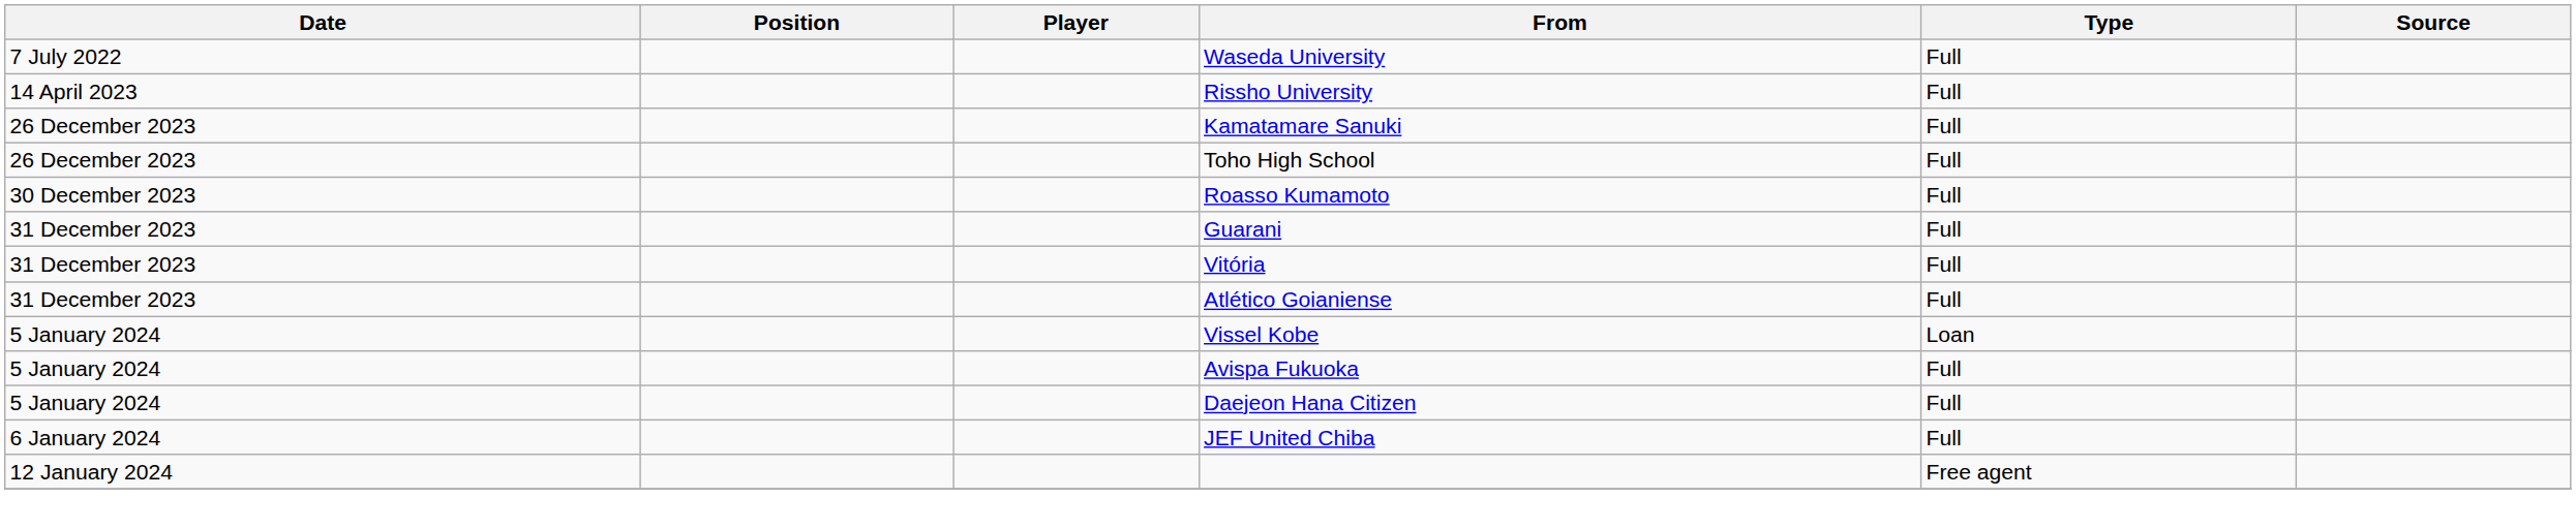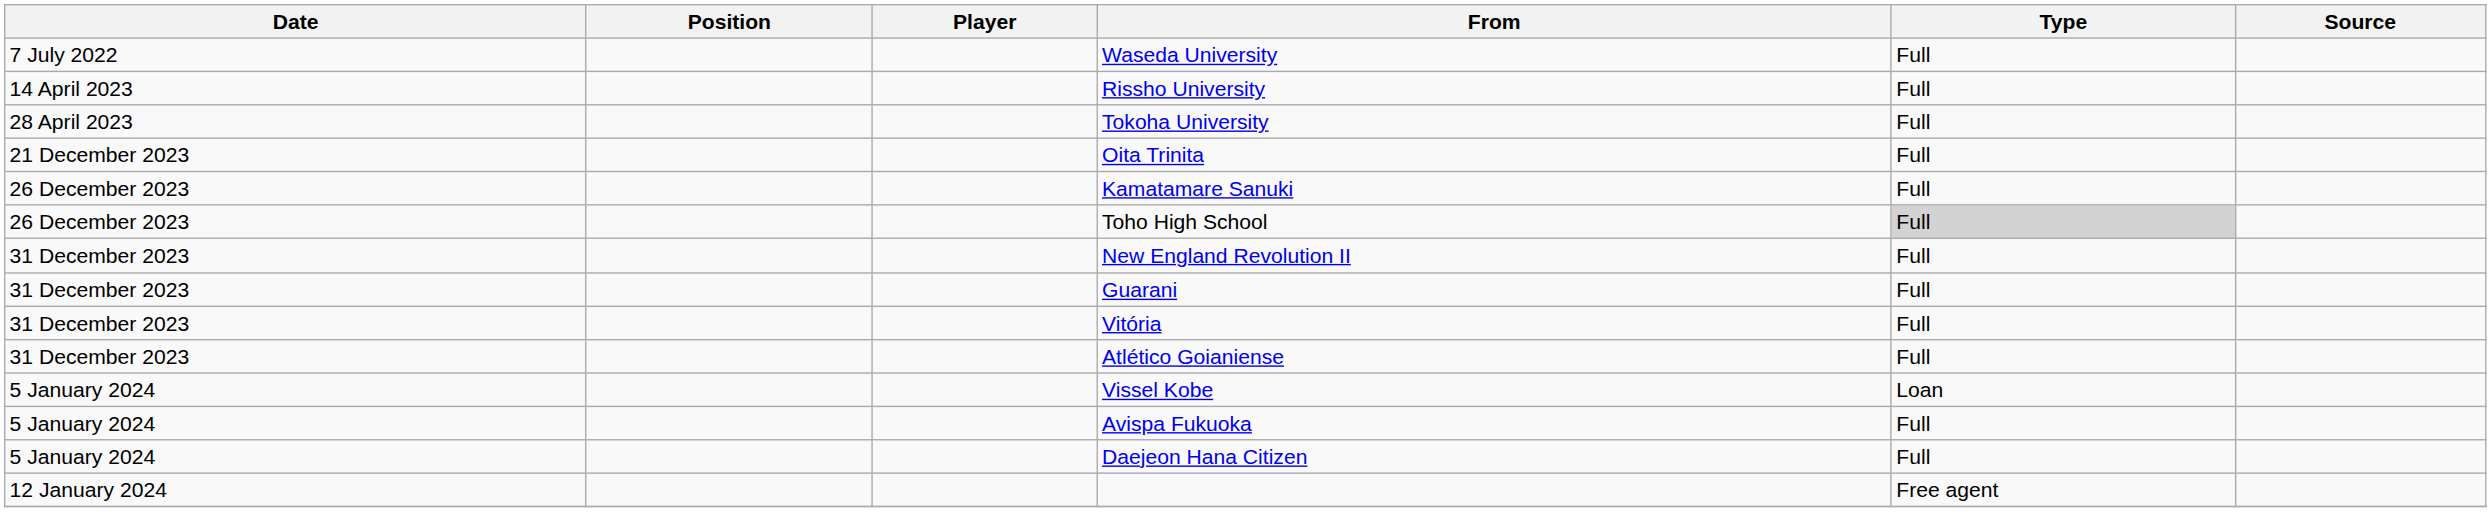 <table class="wikitable sortable" style="width:90%; text-align:center; font-size:95%; text-align:left;">
 <tr>
 <th>Date</th>
 <th>Position</th>
 <th>Player</th>
 <th>From</th>
 <th>Type</th>
 <th>Source</th>
 </tr>
 <tr>
 <td>7 July 2022</td>
 <td></td>
 <td></td>
 <td> <a href='#'>Waseda University</a></td>
 <td>Full</td>
 <td></td>
 </tr>
 <tr>
 <td>14 April 2023</td>
 <td></td>
 <td></td>
 <td> <a href='#'>Rissho University</a></td>
 <td>Full</td>
 <td></td>
 </tr>
 <tr>
+<td>28 April 2023</td>
+<td></td>
+<td></td>
+<td> <a href='#'>Tokoha University</a></td>
+<td>Full</td>
+<td></td>
+</tr>
+<tr>
+<td>21 December 2023</td>
+<td></td>
+<td></td>
+<td> <a href='#'>Oita Trinita</a></td>
+<td>Full</td>
+<td></td>
+</tr>
+<tr>
 <td>26 December 2023</td>
 <td></td>
 <td></td>
 <td> <a href='#'>Kamatamare Sanuki</a></td>
 <td>Full</td>
 <td></td>
 </tr>
 <tr>
 <td>26 December 2023</td>
 <td></td>
 <td></td>
 <td> Toho High School</td>
-<td>Full</td>
+<td style="background: lightgrey;">Full</td>
 <td></td>
 </tr>
 <tr>
-<td>30 December 2023</td>
+<td>31 December 2023</td>
 <td></td>
 <td></td>
-<td> <a href='#'>Roasso Kumamoto</a></td>
+<td> <a href='#'>New England Revolution II</a></td>
 <td>Full</td>
 <td></td>
 </tr>
 <tr>
 <td>31 December 2023</td>
 <td></td>
 <td></td>
 <td> <a href='#'>Guarani</a></td>
 <td>Full</td>
 <td></td>
 </tr>
 <tr>
 <td>31 December 2023</td>
 <td></td>
 <td></td>
 <td> <a href='#'>Vitória</a></td>
 <td>Full</td>
 <td></td>
 </tr>
 <tr>
 <td>31 December 2023</td>
 <td></td>
 <td></td>
 <td> <a href='#'>Atlético Goianiense</a></td>
 <td>Full</td>
 <td></td>
 </tr>
 <tr>
 <td>5 January 2024</td>
 <td></td>
 <td></td>
 <td> <a href='#'>Vissel Kobe</a></td>
 <td>Loan</td>
 <td></td>
 </tr>
 <tr>
 <td>5 January 2024</td>
 <td></td>
 <td></td>
 <td> <a href='#'>Avispa Fukuoka</a></td>
 <td>Full</td>
 <td></td>
 </tr>
 <tr>
 <td>5 January 2024</td>
 <td></td>
 <td></td>
 <td> <a href='#'>Daejeon Hana Citizen</a></td>
 <td>Full</td>
 <td></td>
 </tr>
 <tr>
-<td>6 January 2024</td>
-<td></td>
-<td></td>
-<td> <a href='#'>JEF United Chiba</a></td>
-<td>Full</td>
-<td></td>
-</tr>
-<tr>
 <td>12 January 2024</td>
 <td></td>
 <td></td>
 <td></td>
 <td>Free agent</td>
 <td></td>
 </tr>
 <tr>
 </tr>
 </table>
